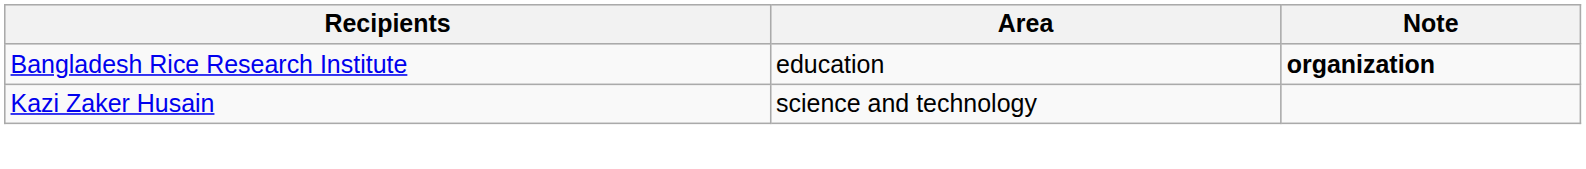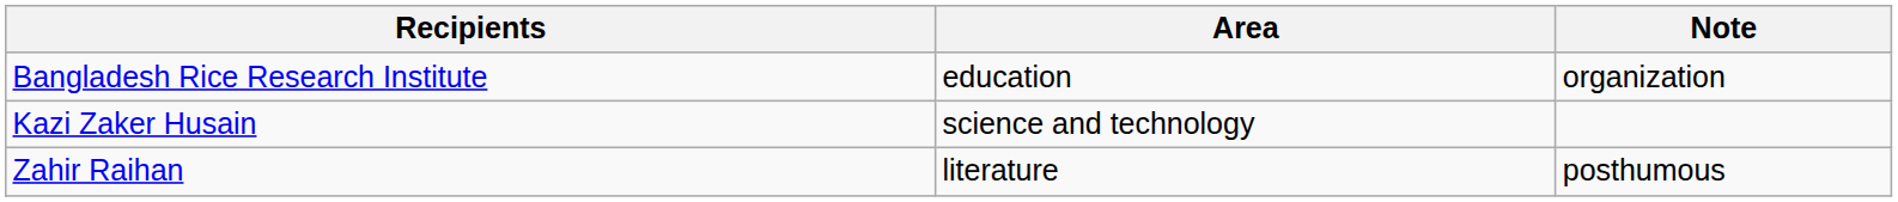 <table class="wikitable" style="width:80%;">
 <tr>
 <th>Recipients</th>
 <th>Area</th>
 <th>Note</th>
 </tr>
 <tr>
 <td><a href='#'>Bangladesh Rice Research Institute</a></td>
 <td>education</td>
-<td><strong>organization</strong></td>
+<td>organization</td>
 </tr>
 <tr>
 <td><a href='#'>Kazi Zaker Husain</a></td>
 <td>science and technology</td>
 <td></td>
 </tr>
+<tr>
+<td><a href='#'>Zahir Raihan</a></td>
+<td>literature</td>
+<td>posthumous</td>
+</tr>
 </table>
